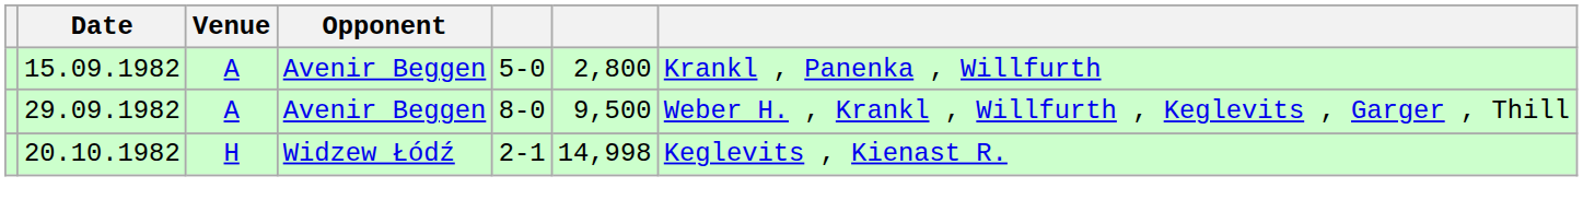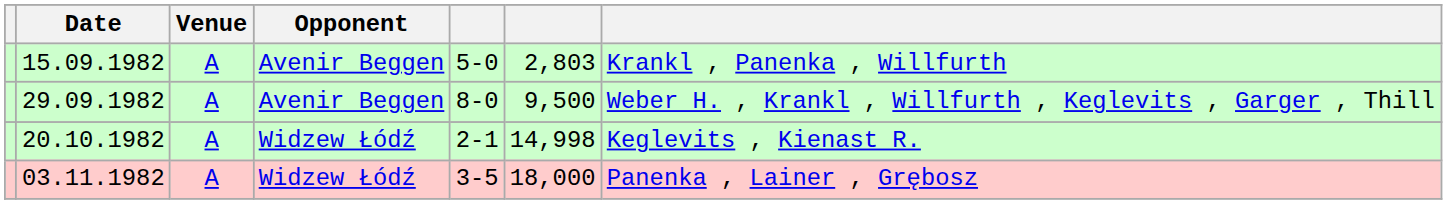 <table class="wikitable" Style="text-align: center">
 <tr>
 <th></th>
 <th>Date</th>
 <th>Venue</th>
 <th>Opponent</th>
 <th></th>
 <th></th>
 <th></th>
 </tr>
 <tr style="background:#cfc">
 <td></td>
 <td>15.09.1982</td>
 <td><a href='#'>A</a></td>
 <td align="left"><a href='#'>Avenir Beggen</a> </td>
 <td>5-0</td>
-<td align="right">2,800</td>
+<td align="right">2,803</td>
 <td align="left"><a href='#'>Krankl</a>   , <a href='#'>Panenka</a> , <a href='#'>Willfurth</a> </td>
 </tr>
 <tr style="background:#cfc">
 <td></td>
 <td>29.09.1982</td>
 <td><a href='#'>A</a></td>
 <td align="left"><a href='#'>Avenir Beggen</a> </td>
 <td>8-0</td>
 <td align="right">9,500</td>
 <td align="left"><a href='#'>Weber H.</a> , <a href='#'>Krankl</a> , <a href='#'>Willfurth</a>  , <a href='#'>Keglevits</a>  , <a href='#'>Garger</a> , Thill </td>
 </tr>
 <tr style="background:#cfc">
 <td></td>
 <td>20.10.1982</td>
-<td><a href='#'>H</a></td>
+<td><a href='#'>A</a></td>
 <td align="left"><a href='#'>Widzew Łódź</a> </td>
 <td>2-1</td>
 <td align="right">14,998</td>
 <td align="left"><a href='#'>Keglevits</a> , <a href='#'>Kienast R.</a> </td>
 </tr>
+<tr style="background:#fcc">
+<td></td>
+<td>03.11.1982</td>
+<td><a href='#'>A</a></td>
+<td align="left"><a href='#'>Widzew Łódź</a> </td>
+<td>3-5</td>
+<td align="right">18,000</td>
+<td align="left"><a href='#'>Panenka</a> , <a href='#'>Lainer</a> , <a href='#'>Grębosz</a> </td>
+</tr>
 </table>
